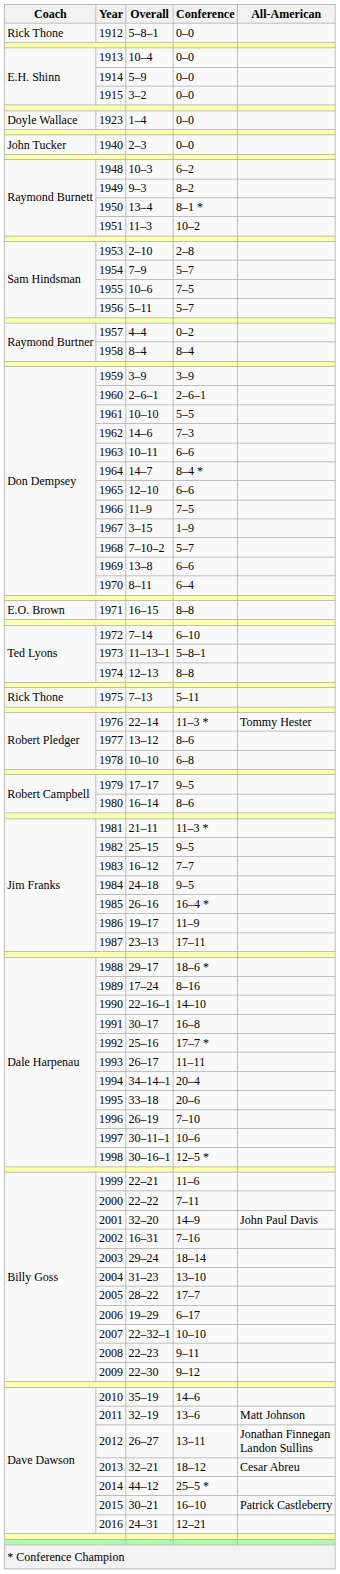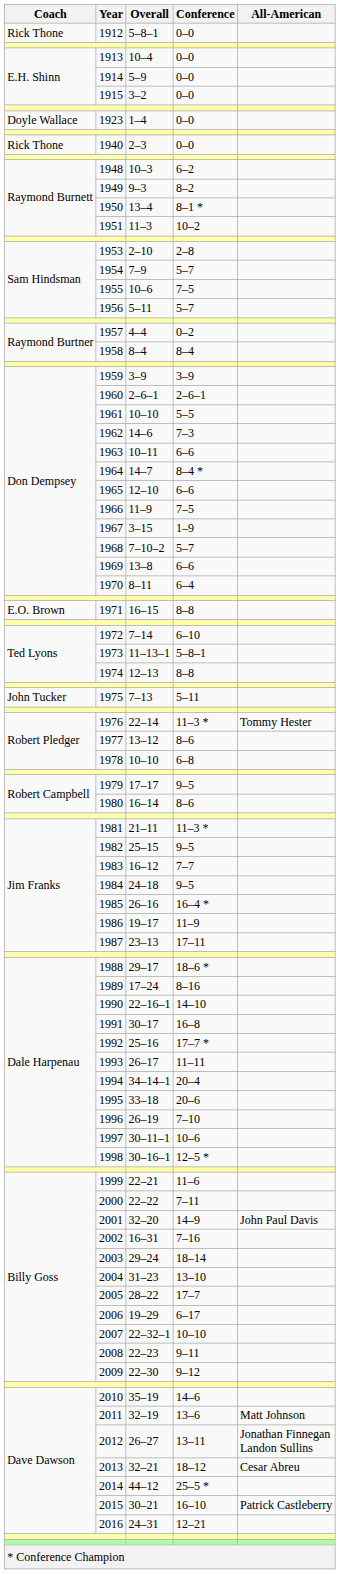 <table class="wikitable">
 <tr>
 <th>Coach</th>
 <th>Year</th>
 <th>Overall</th>
 <th>Conference</th>
 <th>All-American</th>
 </tr>
 <tr>
 <td>Rick Thone</td>
 <td>1912</td>
 <td>5–8–1</td>
 <td>0–0</td>
 <td></td>
 </tr>
 <tr bgcolor=#ffffa9>
 <td colspan=2><strong></strong></td>
 <td><strong></strong></td>
 <td><strong></strong></td>
 <td></td>
 </tr>
 <tr>
 <td rowspan=3>E.H. Shinn</td>
 <td>1913</td>
 <td>10–4</td>
 <td>0–0</td>
 <td></td>
 </tr>
 <tr>
 <td>1914</td>
 <td>5–9</td>
 <td>0–0</td>
 <td></td>
 </tr>
 <tr>
 <td>1915</td>
 <td>3–2</td>
 <td>0–0</td>
 <td></td>
 </tr>
 <tr bgcolor=#ffffa9>
 <td colspan=2><strong></strong></td>
 <td><strong></strong></td>
 <td><strong></strong></td>
 <td></td>
 </tr>
 <tr>
 <td>Doyle Wallace</td>
 <td>1923</td>
 <td>1–4</td>
 <td>0–0</td>
 <td></td>
 </tr>
 <tr bgcolor=#ffffa9>
 <td colspan=2><strong></strong></td>
 <td><strong></strong></td>
 <td><strong></strong></td>
 <td></td>
 </tr>
 <tr>
-<td>John Tucker</td>
+<td>Rick Thone</td>
 <td>1940</td>
 <td>2–3</td>
 <td>0–0</td>
 <td></td>
 </tr>
 <tr bgcolor=#ffffa9>
 <td colspan=2><strong></strong></td>
 <td><strong></strong></td>
 <td><strong></strong></td>
 <td></td>
 </tr>
 <tr>
 <td rowspan=4>Raymond Burnett</td>
 <td>1948</td>
 <td>10–3</td>
 <td>6–2</td>
 <td></td>
 </tr>
 <tr>
 <td>1949</td>
 <td>9–3</td>
 <td>8–2</td>
 <td></td>
 </tr>
 <tr>
 <td>1950</td>
 <td>13–4</td>
 <td>8–1 *</td>
 <td></td>
 </tr>
 <tr>
 <td>1951</td>
 <td>11–3</td>
 <td>10–2</td>
 <td></td>
 </tr>
 <tr bgcolor=#ffffa9>
 <td colspan=2><strong></strong></td>
 <td><strong></strong></td>
 <td><strong></strong></td>
 <td></td>
 </tr>
 <tr>
 <td rowspan=4>Sam Hindsman</td>
 <td>1953</td>
 <td>2–10</td>
 <td>2–8</td>
 <td></td>
 </tr>
 <tr>
 <td>1954</td>
 <td>7–9</td>
 <td>5–7</td>
 <td></td>
 </tr>
 <tr>
 <td>1955</td>
 <td>10–6</td>
 <td>7–5</td>
 <td></td>
 </tr>
 <tr>
 <td>1956</td>
 <td>5–11</td>
 <td>5–7</td>
 <td></td>
 </tr>
 <tr bgcolor=#ffffa9>
 <td colspan=2><strong></strong></td>
 <td><strong></strong></td>
 <td><strong></strong></td>
 <td></td>
 </tr>
 <tr>
 <td rowspan=2>Raymond Burtner</td>
 <td>1957</td>
 <td>4–4</td>
 <td>0–2</td>
 <td></td>
 </tr>
 <tr>
 <td>1958</td>
 <td>8–4</td>
 <td>8–4</td>
 <td></td>
 </tr>
 <tr bgcolor=#ffffa9>
 <td colspan=2><strong></strong></td>
 <td><strong></strong></td>
 <td><strong></strong></td>
 <td></td>
 </tr>
 <tr>
 <td rowspan=12>Don Dempsey</td>
 <td>1959</td>
 <td>3–9</td>
 <td>3–9</td>
 <td></td>
 </tr>
 <tr>
 <td>1960</td>
 <td>2–6–1</td>
 <td>2–6–1</td>
 <td></td>
 </tr>
 <tr>
 <td>1961</td>
 <td>10–10</td>
 <td>5–5</td>
 <td></td>
 </tr>
 <tr>
 <td>1962</td>
 <td>14–6</td>
 <td>7–3</td>
 <td></td>
 </tr>
 <tr>
 <td>1963</td>
 <td>10–11</td>
 <td>6–6</td>
 <td></td>
 </tr>
 <tr>
 <td>1964</td>
 <td>14–7</td>
 <td>8–4 *</td>
 <td></td>
 </tr>
 <tr>
 <td>1965</td>
 <td>12–10</td>
 <td>6–6</td>
 <td></td>
 </tr>
 <tr>
 <td>1966</td>
 <td>11–9</td>
 <td>7–5</td>
 <td></td>
 </tr>
 <tr>
 <td>1967</td>
 <td>3–15</td>
 <td>1–9</td>
 <td></td>
 </tr>
 <tr>
 <td>1968</td>
 <td>7–10–2</td>
 <td>5–7</td>
 <td></td>
 </tr>
 <tr>
 <td>1969</td>
 <td>13–8</td>
 <td>6–6</td>
 <td></td>
 </tr>
 <tr>
 <td>1970</td>
 <td>8–11</td>
 <td>6–4</td>
 <td></td>
 </tr>
 <tr bgcolor=#ffffa9>
 <td colspan=2><strong></strong></td>
 <td><strong></strong></td>
 <td><strong></strong></td>
 <td></td>
 </tr>
 <tr>
 <td>E.O. Brown</td>
 <td>1971</td>
 <td>16–15</td>
 <td>8–8</td>
 <td></td>
 </tr>
 <tr bgcolor=#ffffa9>
 <td colspan=2><strong></strong></td>
 <td><strong></strong></td>
 <td><strong></strong></td>
 <td></td>
 </tr>
 <tr>
 <td rowspan=3>Ted Lyons</td>
 <td>1972</td>
 <td>7–14</td>
 <td>6–10</td>
 <td></td>
 </tr>
 <tr>
 <td>1973</td>
 <td>11–13–1</td>
 <td>5–8–1</td>
 <td></td>
 </tr>
 <tr>
 <td>1974</td>
 <td>12–13</td>
 <td>8–8</td>
 <td></td>
 </tr>
 <tr bgcolor=#ffffa9>
 <td colspan=2><strong></strong></td>
 <td><strong></strong></td>
 <td><strong></strong></td>
 <td></td>
 </tr>
 <tr>
-<td>Rick Thone</td>
+<td>John Tucker</td>
 <td>1975</td>
 <td>7–13</td>
 <td>5–11</td>
 <td></td>
 </tr>
 <tr bgcolor=#ffffa9>
 <td colspan=2><strong></strong></td>
 <td><strong></strong></td>
 <td><strong></strong></td>
 <td></td>
 </tr>
 <tr>
 <td rowspan=3>Robert Pledger</td>
 <td>1976</td>
 <td>22–14</td>
 <td>11–3 *</td>
 <td>Tommy Hester</td>
 </tr>
 <tr>
 <td>1977</td>
 <td>13–12</td>
 <td>8–6</td>
 <td></td>
 </tr>
 <tr>
 <td>1978</td>
 <td>10–10</td>
 <td>6–8</td>
 <td></td>
 </tr>
 <tr bgcolor=#ffffa9>
 <td colspan=2><strong></strong></td>
 <td><strong></strong></td>
 <td><strong></strong></td>
 <td></td>
 </tr>
 <tr>
 <td rowspan=2>Robert Campbell</td>
 <td>1979</td>
 <td>17–17</td>
 <td>9–5</td>
 <td></td>
 </tr>
 <tr>
 <td>1980</td>
 <td>16–14</td>
 <td>8–6</td>
 <td></td>
 </tr>
 <tr bgcolor=#ffffa9>
 <td colspan=2><strong></strong></td>
 <td><strong></strong></td>
 <td><strong></strong></td>
 <td></td>
 </tr>
 <tr>
 <td rowspan=7>Jim Franks</td>
 <td>1981</td>
 <td>21–11</td>
 <td>11–3 *</td>
 <td></td>
 </tr>
 <tr>
 <td>1982</td>
 <td>25–15</td>
 <td>9–5</td>
 <td></td>
 </tr>
 <tr>
 <td>1983</td>
 <td>16–12</td>
 <td>7–7</td>
 <td></td>
 </tr>
 <tr>
 <td>1984</td>
 <td>24–18</td>
 <td>9–5</td>
 <td></td>
 </tr>
 <tr>
 <td>1985</td>
 <td>26–16</td>
 <td>16–4 *</td>
 <td></td>
 </tr>
 <tr>
 <td>1986</td>
 <td>19–17</td>
 <td>11–9</td>
 <td></td>
 </tr>
 <tr>
 <td>1987</td>
 <td>23–13</td>
 <td>17–11</td>
 <td></td>
 </tr>
 <tr bgcolor=#ffffa9>
 <td colspan=2><strong></strong></td>
 <td><strong></strong></td>
 <td><strong></strong></td>
 <td></td>
 </tr>
 <tr>
 <td rowspan=11>Dale Harpenau</td>
 <td>1988</td>
 <td>29–17</td>
 <td>18–6 *</td>
 <td></td>
 </tr>
 <tr>
 <td>1989</td>
 <td>17–24</td>
 <td>8–16</td>
 <td></td>
 </tr>
 <tr>
 <td>1990</td>
 <td>22–16–1</td>
 <td>14–10</td>
 <td></td>
 </tr>
 <tr>
 <td>1991</td>
 <td>30–17</td>
 <td>16–8</td>
 <td></td>
 </tr>
 <tr>
 <td>1992</td>
 <td>25–16</td>
 <td>17–7 *</td>
 <td></td>
 </tr>
 <tr>
 <td>1993</td>
 <td>26–17</td>
 <td>11–11</td>
 <td></td>
 </tr>
 <tr>
 <td>1994</td>
 <td>34–14–1</td>
 <td>20–4</td>
 <td></td>
 </tr>
 <tr>
 <td>1995</td>
 <td>33–18</td>
 <td>20–6</td>
 <td></td>
 </tr>
 <tr>
 <td>1996</td>
 <td>26–19</td>
 <td>7–10</td>
 <td></td>
 </tr>
 <tr>
 <td>1997</td>
 <td>30–11–1</td>
 <td>10–6</td>
 <td></td>
 </tr>
 <tr>
 <td>1998</td>
 <td>30–16–1</td>
 <td>12–5 *</td>
 <td></td>
 </tr>
 <tr bgcolor=#ffffa9>
 <td colspan=2><strong></strong></td>
 <td><strong></strong></td>
 <td><strong></strong></td>
 <td></td>
 </tr>
 <tr>
 <td rowspan=11>Billy Goss</td>
 <td>1999</td>
 <td>22–21</td>
 <td>11–6</td>
 <td></td>
 </tr>
 <tr>
 <td>2000</td>
 <td>22–22</td>
 <td>7–11</td>
 <td></td>
 </tr>
 <tr>
 <td>2001</td>
 <td>32–20</td>
 <td>14–9</td>
 <td>John Paul Davis</td>
 </tr>
 <tr>
 <td>2002</td>
 <td>16–31</td>
 <td>7–16</td>
 <td></td>
 </tr>
 <tr>
 <td>2003</td>
 <td>29–24</td>
 <td>18–14</td>
 <td></td>
 </tr>
 <tr>
 <td>2004</td>
 <td>31–23</td>
 <td>13–10</td>
 <td></td>
 </tr>
 <tr>
 <td>2005</td>
 <td>28–22</td>
 <td>17–7</td>
 <td></td>
 </tr>
 <tr>
 <td>2006</td>
 <td>19–29</td>
 <td>6–17</td>
 <td></td>
 </tr>
 <tr>
 <td>2007</td>
 <td>22–32–1</td>
 <td>10–10</td>
 <td></td>
 </tr>
 <tr>
 <td>2008</td>
 <td>22–23</td>
 <td>9–11</td>
 <td></td>
 </tr>
 <tr>
 <td>2009</td>
 <td>22–30</td>
 <td>9–12</td>
 <td></td>
 </tr>
 <tr bgcolor=#ffffa9>
 <td colspan=2><strong></strong></td>
 <td><strong></strong></td>
 <td><strong></strong></td>
 <td></td>
 </tr>
 <tr>
 <td rowspan=7>Dave Dawson</td>
 <td>2010</td>
 <td>35–19</td>
 <td>14–6</td>
 <td></td>
 </tr>
 <tr>
 <td>2011</td>
 <td>32–19</td>
 <td>13–6</td>
 <td>Matt Johnson</td>
 </tr>
 <tr>
 <td>2012</td>
 <td>26–27</td>
 <td>13–11</td>
 <td>Jonathan Finnegan<br>Landon Sullins</td>
 </tr>
 <tr>
 <td>2013</td>
 <td>32–21</td>
 <td>18–12</td>
 <td>Cesar Abreu</td>
 </tr>
 <tr>
 <td>2014</td>
 <td>44–12</td>
 <td>25–5 *</td>
 <td></td>
 </tr>
 <tr>
 <td>2015</td>
 <td>30–21</td>
 <td>16–10</td>
 <td>Patrick Castleberry</td>
 </tr>
 <tr>
 <td>2016</td>
 <td>24–31</td>
 <td>12–21</td>
 <td></td>
 </tr>
 <tr bgcolor=#ffffa9>
 <td colspan=2><strong></strong></td>
 <td><strong></strong></td>
 <td><strong></strong></td>
 <td></td>
 </tr>
 <tr bgcolor=#a9ffa9>
 <td colspan=2></td>
 <td><strong></strong></td>
 <td><strong></strong></td>
 <td></td>
 </tr>
 <tr bgcolor=#f2f2f2>
 <td colspan=5 height=25>* Conference Champion</td>
 </tr>
 </table>
